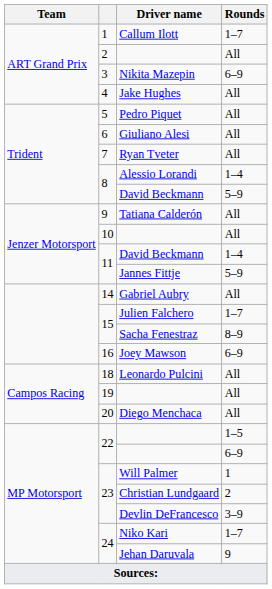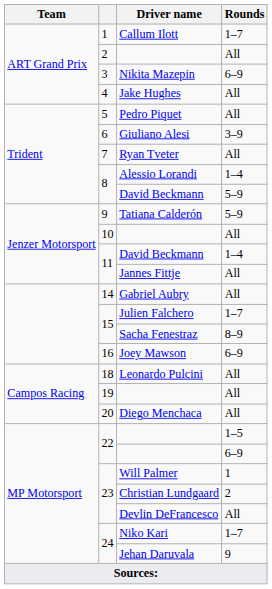 <table class="wikitable" style="font-size:85%">
 <tr>
 <th>Team</th>
 <th></th>
 <th>Driver name</th>
 <th>Rounds</th>
 </tr>
 <tr>
 <td rowspan=4> <a href='#'>ART Grand Prix</a></td>
 <td>1</td>
 <td> <a href='#'>Callum Ilott</a></td>
 <td>1–7</td>
 </tr>
 <tr>
 <td>2</td>
 <td></td>
 <td>All</td>
 </tr>
 <tr>
 <td>3</td>
 <td> <a href='#'>Nikita Mazepin</a></td>
 <td>6–9</td>
 </tr>
 <tr>
 <td>4</td>
 <td> <a href='#'>Jake Hughes</a></td>
 <td>All</td>
 </tr>
 <tr>
 <td rowspan=5> <a href='#'>Trident</a></td>
 <td>5</td>
 <td> <a href='#'>Pedro Piquet</a></td>
 <td>All</td>
 </tr>
 <tr>
 <td>6</td>
 <td> <a href='#'>Giuliano Alesi</a></td>
-<td>All</td>
+<td>3–9</td>
 </tr>
 <tr>
 <td>7</td>
 <td> <a href='#'>Ryan Tveter</a></td>
 <td>All</td>
 </tr>
 <tr>
 <td rowspan=2>8</td>
 <td> <a href='#'>Alessio Lorandi</a></td>
 <td>1–4</td>
 </tr>
 <tr>
 <td> <a href='#'>David Beckmann</a></td>
 <td>5–9</td>
 </tr>
 <tr>
 <td rowspan=4> <a href='#'>Jenzer Motorsport</a></td>
 <td>9</td>
 <td> <a href='#'>Tatiana Calderón</a></td>
-<td>All</td>
+<td>5–9</td>
 </tr>
 <tr>
 <td>10</td>
 <td></td>
 <td>All</td>
 </tr>
 <tr>
 <td rowspan=2>11</td>
 <td> <a href='#'>David Beckmann</a></td>
 <td>1–4</td>
 </tr>
 <tr>
 <td> <a href='#'>Jannes Fittje</a></td>
-<td>5–9</td>
+<td>All</td>
 </tr>
 <tr>
 <td rowspan=4></td>
 <td>14</td>
 <td> <a href='#'>Gabriel Aubry</a></td>
 <td>All</td>
 </tr>
 <tr>
 <td rowspan=2>15</td>
 <td> <a href='#'>Julien Falchero</a></td>
 <td>1–7</td>
 </tr>
 <tr>
 <td> <a href='#'>Sacha Fenestraz</a></td>
 <td>8–9</td>
 </tr>
 <tr>
 <td>16</td>
 <td> <a href='#'>Joey Mawson</a></td>
 <td>6–9</td>
 </tr>
 <tr>
 <td rowspan=3> <a href='#'>Campos Racing</a></td>
 <td>18</td>
 <td> <a href='#'>Leonardo Pulcini</a></td>
 <td>All</td>
 </tr>
 <tr>
 <td>19</td>
 <td></td>
 <td>All</td>
 </tr>
 <tr>
 <td>20</td>
 <td> <a href='#'>Diego Menchaca</a></td>
 <td>All</td>
 </tr>
 <tr>
 <td rowspan=7> <a href='#'>MP Motorsport</a></td>
 <td rowspan=2>22</td>
 <td></td>
 <td>1–5</td>
 </tr>
 <tr>
 <td></td>
 <td>6–9</td>
 </tr>
 <tr>
 <td rowspan=3>23</td>
 <td> <a href='#'>Will Palmer</a></td>
 <td>1</td>
 </tr>
 <tr>
 <td> <a href='#'>Christian Lundgaard</a></td>
 <td>2</td>
 </tr>
 <tr>
 <td> <a href='#'>Devlin DeFrancesco</a></td>
-<td>3–9</td>
+<td>All</td>
 </tr>
 <tr>
 <td rowspan=2>24</td>
 <td> <a href='#'>Niko Kari</a></td>
 <td>1–7</td>
 </tr>
 <tr>
 <td> <a href='#'>Jehan Daruvala</a></td>
 <td>9</td>
 </tr>
 <tr>
 <td style="background-color:#EAECF0; text-align:center" colspan=4><strong>Sources:</strong></td>
 </tr>
 </table>
